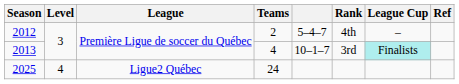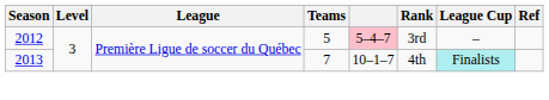 <table class="wikitable" style="text-align: center;">
 <tr>
 <th>Season</th>
 <th>Level</th>
 <th>League</th>
 <th>Teams</th>
 <th></th>
 <th>Rank</th>
 <th>League Cup</th>
 <th>Ref</th>
 </tr>
 <tr>
 <td><a href='#'>2012</a></td>
 <td rowspan="2">3</td>
 <td rowspan="2"><a href='#'>Première Ligue de soccer du Québec</a></td>
-<td>2</td>
-<td>5–4–7</td>
-<td>4th</td>
+<td>5</td>
+<td style="background: pink;">5–4–7</td>
+<td>3rd</td>
 <td>–</td>
 <td></td>
 </tr>
 <tr>
 <td><a href='#'>2013</a></td>
-<td>4</td>
+<td>7</td>
 <td>10–1–7</td>
-<td>3rd</td>
+<td>4th</td>
 <td style="background: paleturquoise;">Finalists</td>
 <td></td>
 </tr>
-<tr>
-<td><a href='#'>2025</a></td>
-<td>4</td>
-<td><a href='#'>Ligue2 Québec</a></td>
-<td>24</td>
-<td></td>
-<td></td>
-<td></td>
-<td></td>
-</tr>
 </table>
